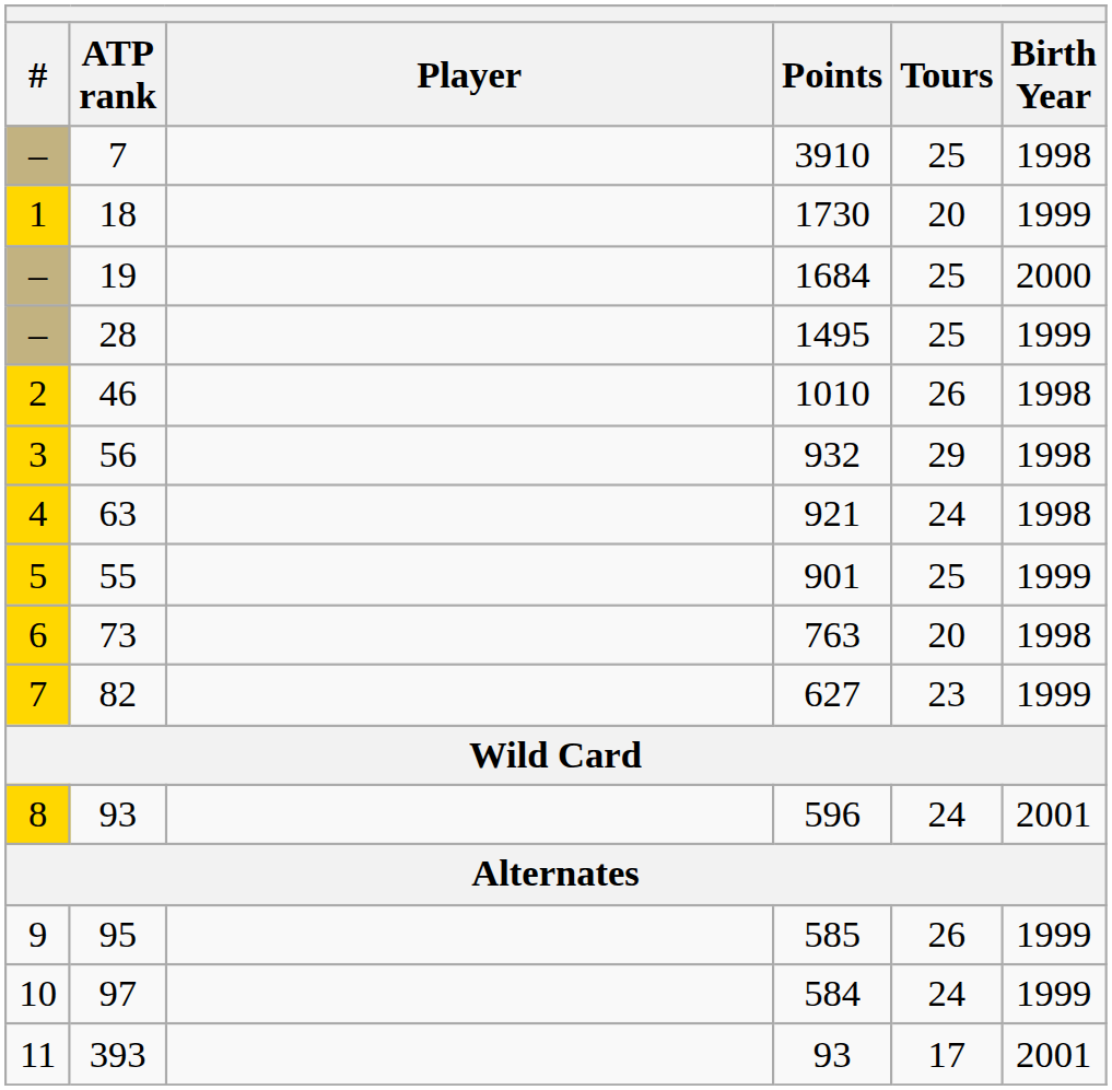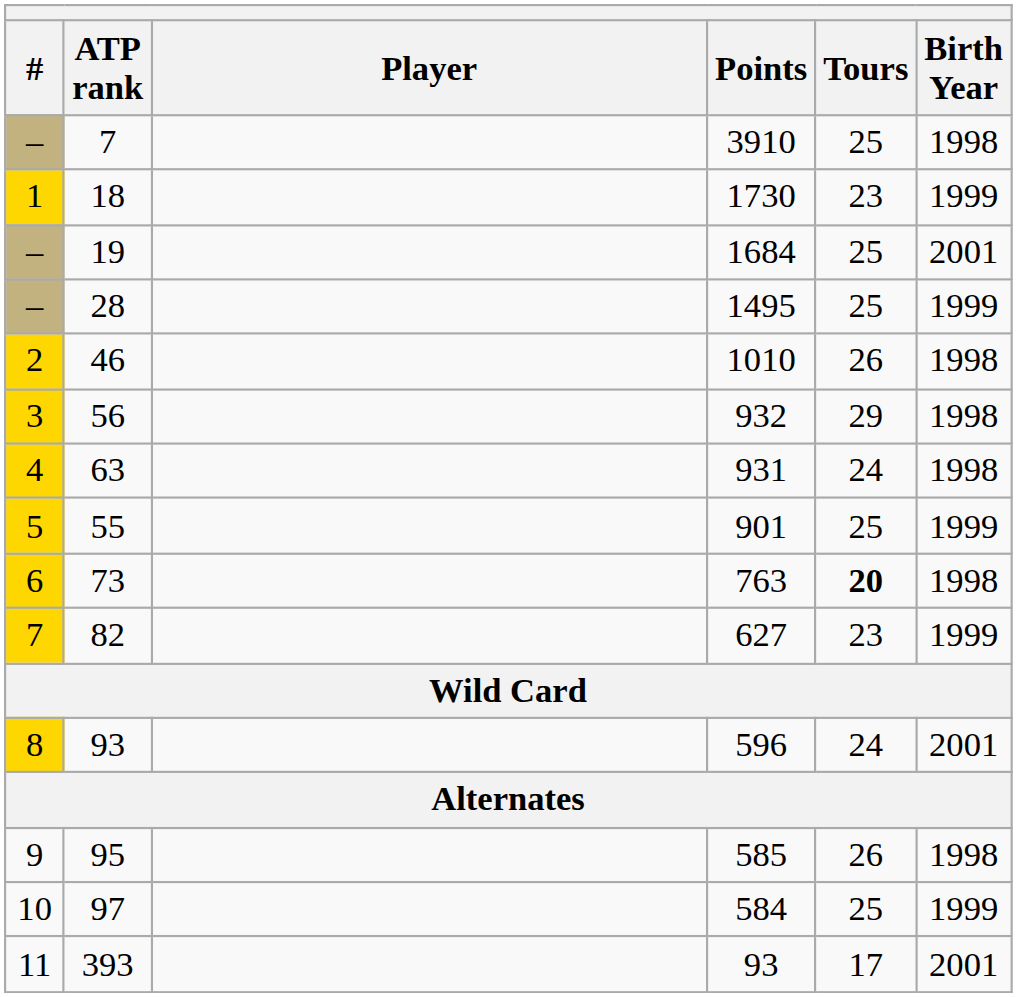 <table class=wikitable style=text-align:center>
 <tr>
 <th colspan="7"></th>
 </tr>
 <tr>
 <th width="20">#</th>
 <th width="20">ATP rank</th>
 <th width="250">Player</th>
 <th width="35">Points</th>
 <th width="25">Tours</th>
 <th width="25">Birth Year</th>
 </tr>
 <tr>
 <td bgcolor=#c2b280>–</td>
 <td>7</td>
 <td align="left"></td>
 <td>3910</td>
 <td>25</td>
 <td>1998</td>
 </tr>
 <tr>
 <td bgcolor=gold>1</td>
 <td>18</td>
 <td align="left"></td>
 <td>1730</td>
-<td>20</td>
+<td>23</td>
 <td>1999</td>
 </tr>
 <tr>
 <td bgcolor=#c2b280>–</td>
 <td>19</td>
 <td align="left"></td>
 <td>1684</td>
 <td>25</td>
-<td>2000</td>
+<td>2001</td>
 </tr>
 <tr>
 <td bgcolor=#c2b280>–</td>
 <td>28</td>
 <td align="left"></td>
 <td>1495</td>
 <td>25</td>
 <td>1999</td>
 </tr>
 <tr>
 <td bgcolor=gold>2</td>
 <td>46</td>
 <td align="left"></td>
 <td>1010</td>
 <td>26</td>
 <td>1998</td>
 </tr>
 <tr>
 <td bgcolor=gold>3</td>
 <td>56</td>
 <td align="left"></td>
 <td>932</td>
 <td>29</td>
 <td>1998</td>
 </tr>
 <tr>
 <td bgcolor=gold>4</td>
 <td>63</td>
 <td align="left"></td>
-<td>921</td>
+<td>931</td>
 <td>24</td>
 <td>1998</td>
 </tr>
 <tr>
 <td bgcolor=gold>5</td>
 <td>55</td>
 <td align="left"></td>
 <td>901</td>
 <td>25</td>
 <td>1999</td>
 </tr>
 <tr>
 <td bgcolor=gold>6</td>
 <td>73</td>
 <td align="left"></td>
 <td>763</td>
-<td>20</td>
+<td><strong>20</strong></td>
 <td>1998</td>
 </tr>
 <tr>
 <td bgcolor=gold>7</td>
 <td>82</td>
 <td align="left"></td>
 <td>627</td>
 <td>23</td>
 <td>1999</td>
 </tr>
 <tr>
 <th colspan="22"><strong>Wild Card</strong></th>
 </tr>
 <tr>
 <td bgcolor=gold>8</td>
 <td>93</td>
 <td align="left"></td>
 <td>596</td>
 <td>24</td>
 <td>2001</td>
 </tr>
 <tr>
 <th colspan="22"><strong>Alternates</strong></th>
 </tr>
 <tr>
 <td>9</td>
 <td>95</td>
 <td align="left"></td>
 <td>585</td>
 <td>26</td>
-<td>1999</td>
+<td>1998</td>
 </tr>
 <tr>
 <td>10</td>
 <td>97</td>
 <td align="left"></td>
 <td>584</td>
-<td>24</td>
+<td>25</td>
 <td>1999</td>
 </tr>
 <tr>
 <td>11</td>
 <td>393</td>
 <td align="left"></td>
 <td>93</td>
 <td>17</td>
 <td>2001</td>
 </tr>
 </table>
